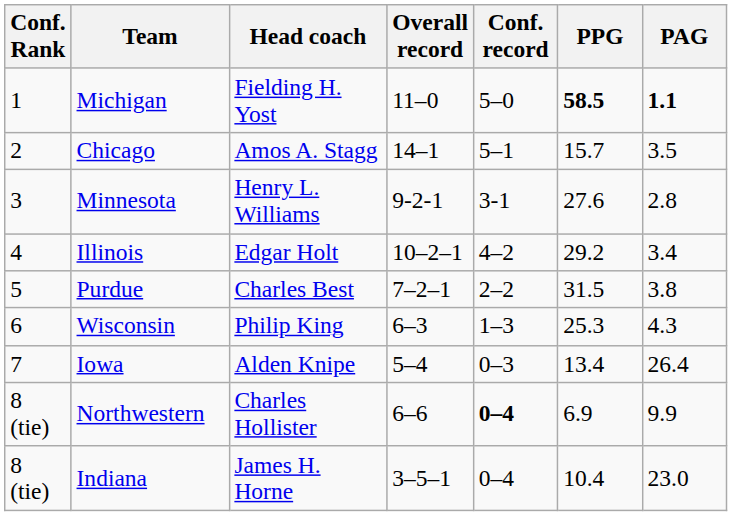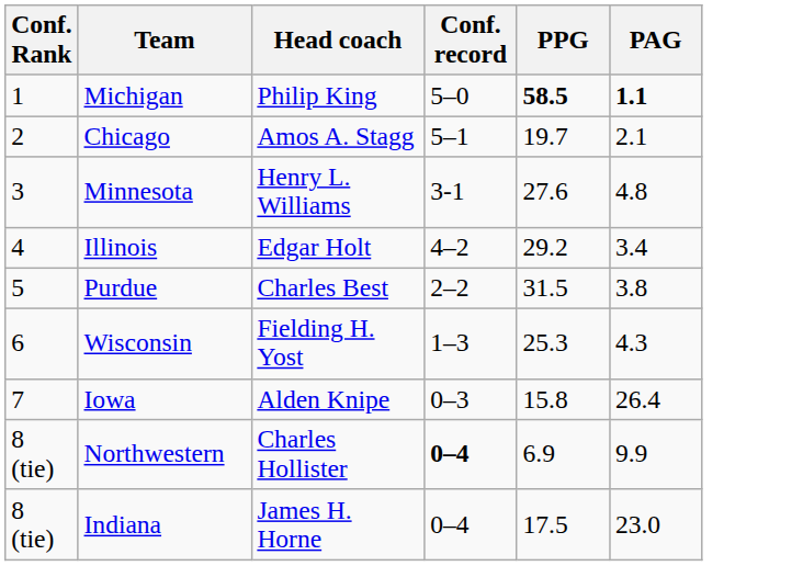 <table class="sortable wikitable">
 <tr>
 <th width="25">Conf. Rank</th>
 <th width="100">Team</th>
 <th width="100">Head coach</th>
-<th width="50">Overall record</th>
 <th width="50">Conf. record</th>
 <th width="50">PPG</th>
 <th width="50">PAG</th>
 </tr>
 <tr align="left" bgcolor="">
 <td>1</td>
 <td><a href='#'>Michigan</a></td>
-<td><a href='#'>Fielding H. Yost</a></td>
-<td>11–0</td>
+<td><a href='#'>Philip King</a></td>
 <td>5–0</td>
 <td><strong>58.5</strong></td>
 <td><strong>1.1</strong></td>
 </tr>
 <tr align="left" bgcolor="">
 <td>2</td>
 <td><a href='#'>Chicago</a></td>
 <td><a href='#'>Amos A. Stagg</a></td>
-<td>14–1</td>
 <td>5–1</td>
-<td>15.7</td>
-<td>3.5</td>
+<td>19.7</td>
+<td>2.1</td>
 </tr>
 <tr align="left" bgcolor="">
 <td>3</td>
 <td><a href='#'>Minnesota</a></td>
 <td><a href='#'>Henry L. Williams</a></td>
-<td>9-2-1</td>
 <td>3-1</td>
 <td>27.6</td>
-<td>2.8</td>
+<td>4.8</td>
 </tr>
 <tr align="left" bgcolor="">
 <td>4</td>
 <td><a href='#'>Illinois</a></td>
 <td><a href='#'>Edgar Holt</a></td>
-<td>10–2–1</td>
 <td>4–2</td>
 <td>29.2</td>
 <td>3.4</td>
 </tr>
 <tr align="left" bgcolor="">
 <td>5</td>
 <td><a href='#'>Purdue</a></td>
 <td><a href='#'>Charles Best</a></td>
-<td>7–2–1</td>
 <td>2–2</td>
 <td>31.5</td>
 <td>3.8</td>
 </tr>
 <tr align="left" bgcolor="">
 <td>6</td>
 <td><a href='#'>Wisconsin</a></td>
-<td><a href='#'>Philip King</a></td>
-<td>6–3</td>
+<td><a href='#'>Fielding H. Yost</a></td>
 <td>1–3</td>
 <td>25.3</td>
 <td>4.3</td>
 </tr>
 <tr align="left" bgcolor="">
 <td>7</td>
 <td><a href='#'>Iowa</a></td>
 <td><a href='#'>Alden Knipe</a></td>
-<td>5–4</td>
 <td>0–3</td>
-<td>13.4</td>
+<td>15.8</td>
 <td>26.4</td>
 </tr>
 <tr align="left" bgcolor="">
 <td>8 (tie)</td>
 <td><a href='#'>Northwestern</a></td>
 <td><a href='#'>Charles Hollister</a></td>
-<td>6–6</td>
 <td><strong>0–4</strong></td>
 <td>6.9</td>
 <td>9.9</td>
 </tr>
 <tr align="left" bgcolor="">
 <td>8 (tie)</td>
 <td><a href='#'>Indiana</a></td>
 <td><a href='#'>James H. Horne</a></td>
-<td>3–5–1</td>
 <td>0–4</td>
-<td>10.4</td>
+<td>17.5</td>
 <td>23.0</td>
 </tr>
 </table>
